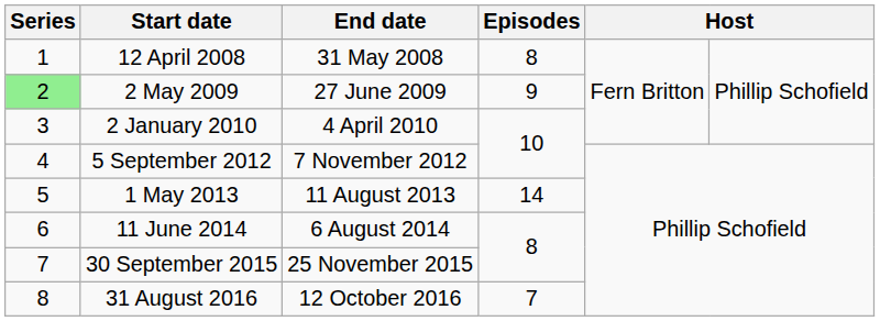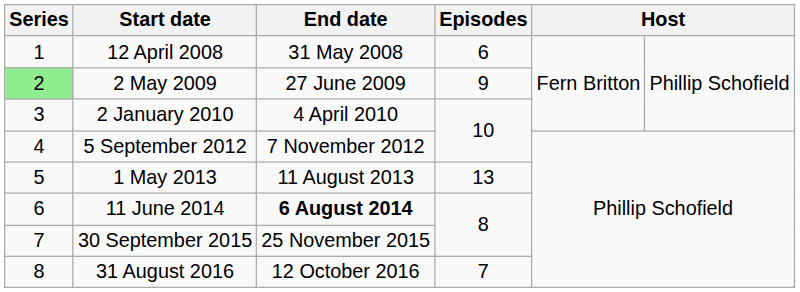 <table class="wikitable" style="text-align:center;">
 <tr>
 <th>Series</th>
 <th>Start date</th>
 <th>End date</th>
 <th>Episodes</th>
 <th colspan="2">Host</th>
 </tr>
 <tr>
 <td>1</td>
 <td>12 April 2008</td>
 <td>31 May 2008</td>
-<td>8</td>
+<td>6</td>
 <td rowspan="3">Fern Britton</td>
 <td rowspan="3">Phillip Schofield</td>
 </tr>
 <tr>
 <td style="background: lightgreen;">2</td>
 <td>2 May 2009</td>
 <td>27 June 2009</td>
 <td>9</td>
 </tr>
 <tr>
 <td>3</td>
 <td>2 January 2010</td>
 <td>4 April 2010</td>
 <td rowspan="2">10</td>
 </tr>
 <tr>
 <td>4</td>
 <td>5 September 2012</td>
 <td>7 November 2012</td>
 <td colspan="2" rowspan="5">Phillip Schofield</td>
 </tr>
 <tr>
 <td>5</td>
 <td>1 May 2013</td>
 <td>11 August 2013</td>
-<td>14</td>
+<td>13</td>
 </tr>
 <tr>
 <td>6</td>
 <td>11 June 2014</td>
-<td>6 August 2014</td>
+<td><strong>6 August 2014</strong></td>
 <td rowspan="2">8</td>
 </tr>
 <tr>
 <td>7</td>
 <td>30 September 2015</td>
 <td>25 November 2015</td>
 </tr>
 <tr>
 <td>8</td>
 <td>31 August 2016</td>
 <td>12 October 2016</td>
 <td>7</td>
 </tr>
 </table>
